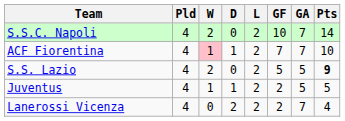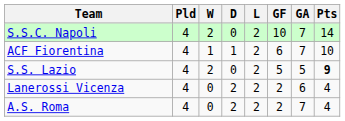 <table class="wikitable" style="text-align: center;">
 <tr>
 <th width="185">Team</th>
 <th width="20">Pld</th>
 <th width="20">W</th>
 <th width="20">D</th>
 <th width="20">L</th>
 <th width="20">GF</th>
 <th width="20">GA</th>
 <th width="20">Pts</th>
 </tr>
 <tr style="background: #ccffcc;">
 <td align="left"><a href='#'>S.S.C. Napoli</a></td>
 <td>4</td>
 <td>2</td>
 <td>0</td>
 <td>2</td>
 <td>10</td>
 <td>7</td>
 <td>14</td>
 </tr>
 <tr>
 <td align="left"><a href='#'>ACF Fiorentina</a></td>
 <td>4</td>
-<td style="background: pink;">1</td>
+<td>1</td>
 <td>1</td>
 <td>2</td>
-<td>7</td>
+<td>6</td>
 <td>7</td>
 <td>10</td>
 </tr>
 <tr>
 <td align="left"><a href='#'>S.S. Lazio</a></td>
 <td>4</td>
 <td>2</td>
 <td>0</td>
 <td>2</td>
 <td>5</td>
 <td>5</td>
 <td><strong>9</strong></td>
 </tr>
 <tr>
-<td align="left"><a href='#'>Juventus</a></td>
+<td align="left"><a href='#'>Lanerossi Vicenza</a></td>
 <td>4</td>
-<td>1</td>
-<td>1</td>
+<td>0</td>
 <td>2</td>
 <td>2</td>
-<td>5</td>
-<td>5</td>
+<td>2</td>
+<td>6</td>
+<td>4</td>
 </tr>
 <tr>
-<td align="left"><a href='#'>Lanerossi Vicenza</a></td>
+<td align="left"><a href='#'>A.S. Roma</a></td>
 <td>4</td>
 <td>0</td>
 <td>2</td>
 <td>2</td>
 <td>2</td>
 <td>7</td>
 <td>4</td>
 </tr>
 </table>
